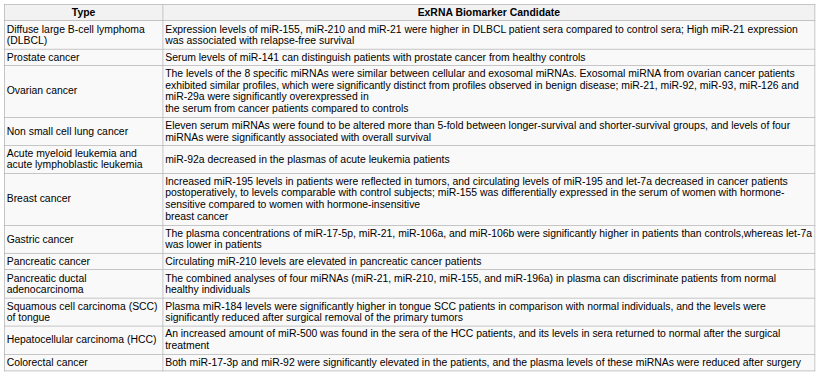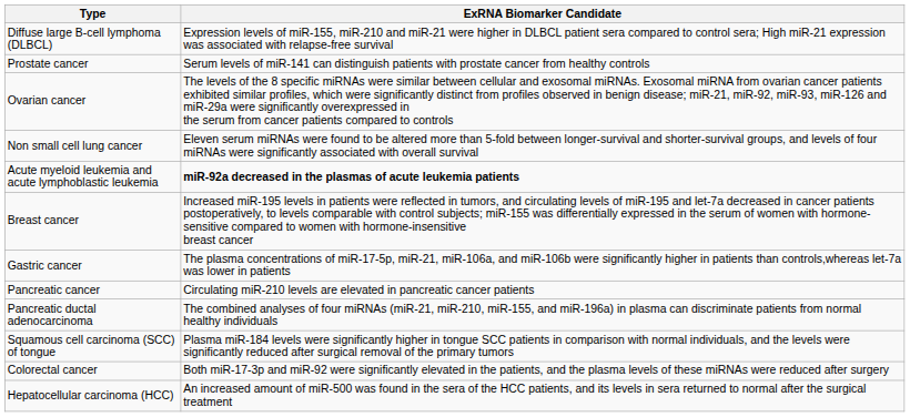 <table class="wikitable">
 <tr>
 <th>Type</th>
 <th>ExRNA Biomarker Candidate</th>
 </tr>
 <tr>
 <td>Diffuse large B-cell lymphoma (DLBCL)</td>
 <td>Expression levels of miR-155, miR-210 and miR-21 were higher in DLBCL patient sera compared to control sera; High miR-21 expression was associated with relapse-free survival</td>
 </tr>
 <tr>
 <td>Prostate cancer</td>
 <td>Serum levels of miR-141 can distinguish patients with prostate cancer from healthy controls</td>
 </tr>
 <tr>
 <td>Ovarian cancer</td>
 <td>The levels of the 8 specific miRNAs were similar between cellular and exosomal miRNAs. Exosomal miRNA from ovarian cancer patients exhibited similar profiles, which were significantly distinct from profiles observed in benign disease; miR-21, miR-92, miR-93, miR-126 and miR-29a were significantly overexpressed in<br>the serum from cancer patients compared to controls</td>
 </tr>
 <tr>
 <td>Non small cell lung cancer</td>
 <td>Eleven serum miRNAs were found to be altered more than 5-fold between longer-survival and shorter-survival groups, and levels of four miRNAs were significantly associated with overall survival</td>
 </tr>
 <tr>
 <td>Acute myeloid leukemia and acute lymphoblastic leukemia</td>
-<td>miR-92a decreased in the plasmas of acute leukemia patients</td>
+<td><strong>miR-92a decreased in the plasmas of acute leukemia patients</strong></td>
 </tr>
 <tr>
 <td>Breast cancer</td>
 <td>Increased miR-195 levels in patients were reflected in tumors, and circulating levels of miR-195 and let-7a decreased in cancer patients postoperatively, to levels comparable with control subjects; miR-155 was differentially expressed in the serum of women with hormone-sensitive compared to women with hormone-insensitive<br>breast cancer</td>
 </tr>
 <tr>
 <td>Gastric cancer</td>
 <td>The plasma concentrations of miR-17-5p, miR-21, miR-106a, and miR-106b were significantly higher in patients than controls,whereas let-7a was lower in patients</td>
 </tr>
 <tr>
 <td>Pancreatic cancer</td>
 <td>Circulating miR-210 levels are elevated in pancreatic cancer patients</td>
 </tr>
 <tr>
 <td>Pancreatic ductal adenocarcinoma</td>
 <td>The combined analyses of four miRNAs (miR-21, miR-210, miR-155, and miR-196a) in plasma can discriminate patients from normal healthy individuals</td>
 </tr>
 <tr>
 <td>Squamous cell carcinoma (SCC) of tongue</td>
 <td>Plasma miR-184 levels were significantly higher in tongue SCC patients in comparison with normal individuals, and the levels were significantly reduced after surgical removal of the primary tumors</td>
 </tr>
 <tr>
+<td>Colorectal cancer</td>
+<td>Both miR-17-3p and miR-92 were significantly elevated in the patients, and the plasma levels of these miRNAs were reduced after surgery</td>
+</tr>
+<tr>
 <td>Hepatocellular carcinoma (HCC)</td>
 <td>An increased amount of miR-500 was found in the sera of the HCC patients, and its levels in sera returned to normal after the surgical treatment</td>
 </tr>
-<tr>
-<td>Colorectal cancer</td>
-<td>Both miR-17-3p and miR-92 were significantly elevated in the patients, and the plasma levels of these miRNAs were reduced after surgery</td>
-</tr>
 </table>
